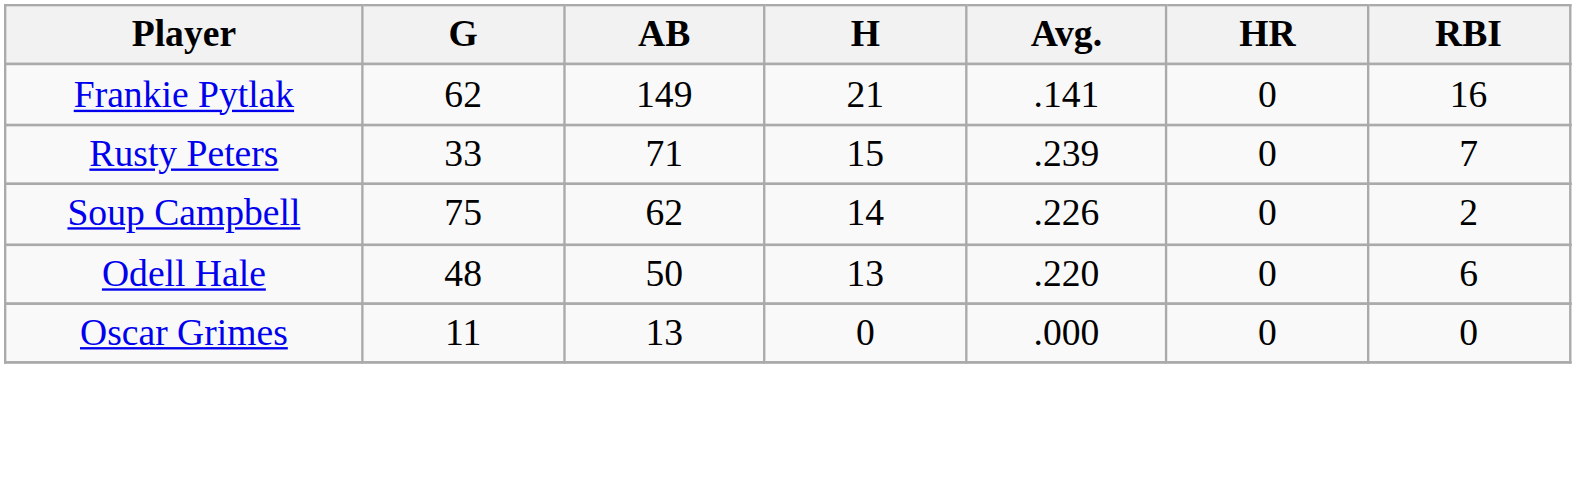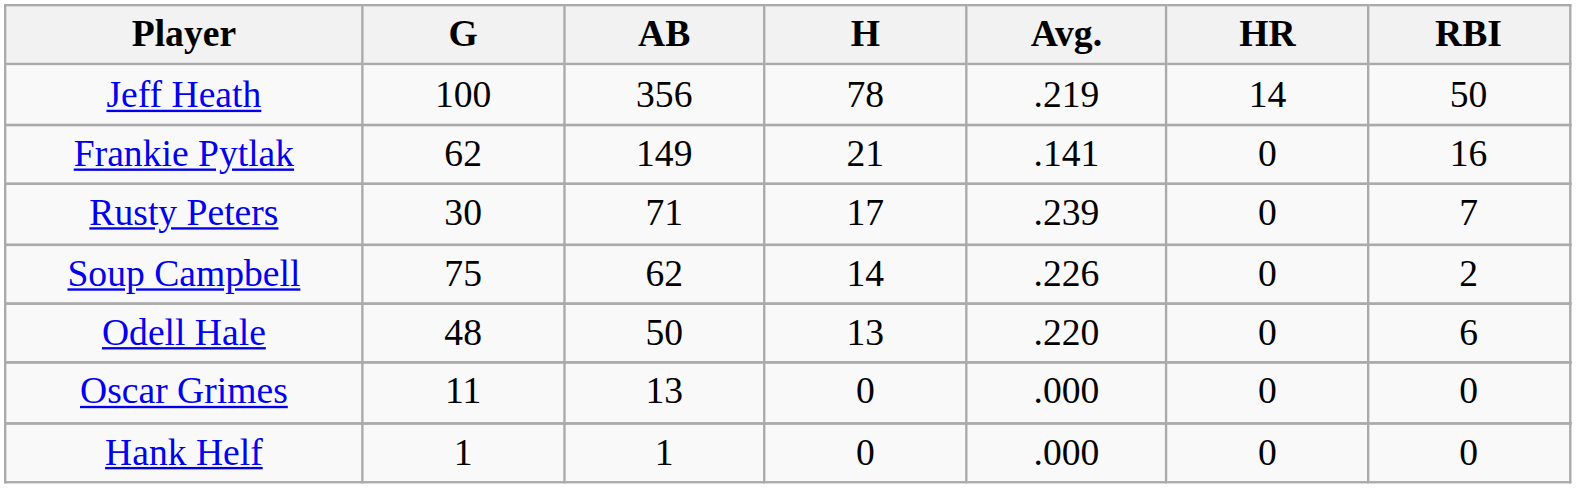 <table class="wikitable sortable">
 <tr>
 <th bgcolor="#DDDDFF" width="16%">Player</th>
 <th bgcolor="#DDDDFF" width="9%">G</th>
 <th bgcolor="#DDDDFF" width="9%">AB</th>
 <th bgcolor="#DDDDFF" width="9%">H</th>
 <th bgcolor="#DDDDFF" width="9%">Avg.</th>
 <th bgcolor="#DDDDFF" width="9%">HR</th>
 <th bgcolor="#DDDDFF" width="9%">RBI</th>
+</tr>
+<tr align="center">
+<td><a href='#'>Jeff Heath</a></td>
+<td>100</td>
+<td>356</td>
+<td>78</td>
+<td>.219</td>
+<td>14</td>
+<td>50</td>
 </tr>
 <tr>
 </tr>
 <tr align="center">
 <td><a href='#'>Frankie Pytlak</a></td>
 <td>62</td>
 <td>149</td>
 <td>21</td>
 <td>.141</td>
 <td>0</td>
 <td>16</td>
 </tr>
 <tr>
 </tr>
 <tr align="center">
 <td><a href='#'>Rusty Peters</a></td>
-<td>33</td>
+<td>30</td>
 <td>71</td>
-<td>15</td>
+<td>17</td>
 <td>.239</td>
 <td>0</td>
 <td>7</td>
 </tr>
 <tr>
 </tr>
 <tr align="center">
 <td><a href='#'>Soup Campbell</a></td>
 <td>75</td>
 <td>62</td>
 <td>14</td>
 <td>.226</td>
 <td>0</td>
 <td>2</td>
 </tr>
 <tr>
 </tr>
 <tr align="center">
 <td><a href='#'>Odell Hale</a></td>
 <td>48</td>
 <td>50</td>
 <td>13</td>
 <td>.220</td>
 <td>0</td>
 <td>6</td>
 </tr>
 <tr>
 </tr>
 <tr align="center">
 <td><a href='#'>Oscar Grimes</a></td>
 <td>11</td>
 <td>13</td>
 <td>0</td>
 <td>.000</td>
 <td>0</td>
 <td>0</td>
 </tr>
 <tr>
 </tr>
+<tr align="center">
+<td><a href='#'>Hank Helf</a></td>
+<td>1</td>
+<td>1</td>
+<td>0</td>
+<td>.000</td>
+<td>0</td>
+<td>0</td>
+</tr>
 </table>
